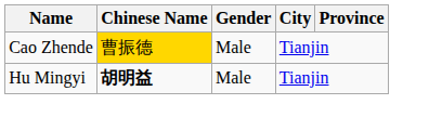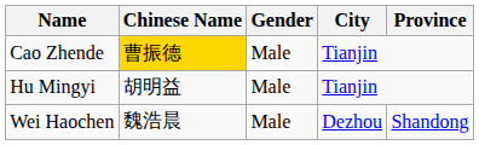 <table class="wikitable mw-collapsible">
 <tr>
 <th>Name</th>
 <th>Chinese Name</th>
 <th>Gender</th>
 <th>City</th>
 <th>Province</th>
 </tr>
 <tr>
 <td>Cao Zhende</td>
 <td style="background: gold;">曹振德</td>
 <td>Male</td>
 <td colspan="2"><a href='#'>Tianjin</a></td>
 </tr>
 <tr>
 <td>Hu Mingyi</td>
-<td><strong>胡明益</strong></td>
+<td>胡明益</td>
 <td>Male</td>
 <td colspan="2"><a href='#'>Tianjin</a></td>
 </tr>
+<tr>
+<td>Wei Haochen</td>
+<td>魏浩晨</td>
+<td>Male</td>
+<td><a href='#'>Dezhou</a></td>
+<td><a href='#'>Shandong</a></td>
+</tr>
 </table>
